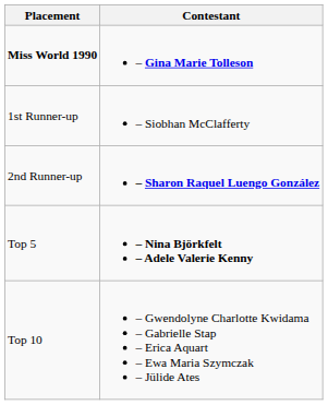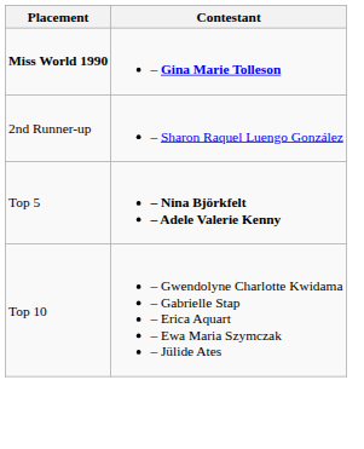 <table class="wikitable sortable" style="font-size:95%;">
 <tr>
 <th>Placement</th>
 <th>Contestant</th>
 </tr>
 <tr>
 <td><strong>Miss World 1990</strong></td>
 <td><br><ul><li><strong></strong> – <strong><a href='#'>Gina Marie Tolleson</a></strong></li></ul></td>
 </tr>
 <tr>
-<td>1st Runner-up</td>
-<td><br><ul><li> – Siobhan McClafferty</li></ul></td>
-</tr>
-<tr>
 <td>2nd Runner-up</td>
-<td><strong><br><ul><li> – <a href='#'>Sharon Raquel Luengo González</a></li></ul></strong></td>
+<td><br><ul><li> – <a href='#'>Sharon Raquel Luengo González</a></li></ul></td>
 </tr>
 <tr>
 <td>Top 5</td>
 <td><strong><br><ul><li> – Nina Björkfelt</li><li> – Adele Valerie Kenny</li></ul></strong></td>
 </tr>
 <tr>
 <td>Top 10</td>
 <td><br><ul><li> – Gwendolyne Charlotte Kwidama</li><li> – Gabrielle Stap</li><li> – Erica Aquart</li><li> – Ewa Maria Szymczak</li><li> – Jülide Ates</li></ul></td>
 </tr>
 </table>
